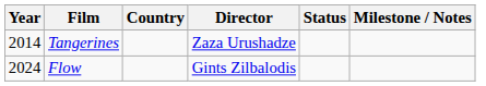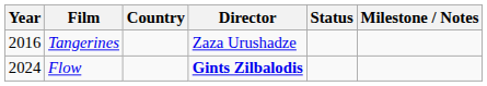 <table class="wikitable">
 <tr>
 <th scope=col>Year</th>
 <th scope=col>Film</th>
 <th scope=col>Country</th>
 <th scope=col>Director</th>
 <th scope=col>Status</th>
 <th scope=col>Milestone / Notes</th>
 </tr>
 <tr>
-<td>2014</td>
+<td>2016</td>
 <td><em><a href='#'>Tangerines</a></em></td>
 <td></td>
 <td><a href='#'>Zaza Urushadze</a></td>
 <td></td>
 <td></td>
 </tr>
 <tr>
 <td rowspan=2>2024</td>
 <td><em><a href='#'>Flow</a></em></td>
 <td></td>
-<td><a href='#'>Gints Zilbalodis</a></td>
+<td><strong><a href='#'>Gints Zilbalodis</a></strong></td>
 <td></td>
 <td></td>
 </tr>
 </table>
